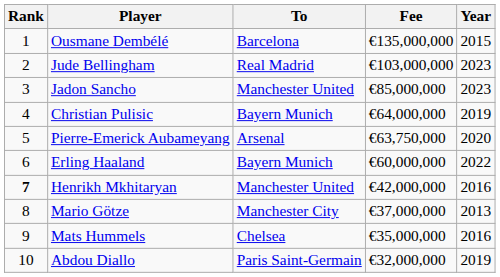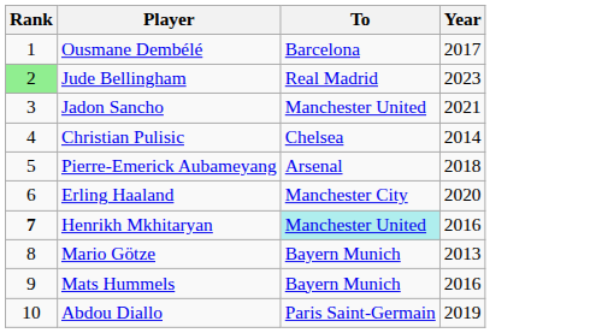 <table class="wikitable sortable" style="text-align: left;">
 <tr>
 <th>Rank</th>
 <th>Player</th>
 <th>To</th>
-<th>Fee</th>
 <th>Year</th>
 </tr>
 <tr>
 <td style="text-align:center;">1</td>
 <td> <a href='#'>Ousmane Dembélé</a></td>
 <td> <a href='#'>Barcelona</a></td>
-<td>€135,000,000</td>
-<td>2015</td>
+<td>2017</td>
 </tr>
 <tr>
-<td style="text-align:center;">2</td>
+<td style="background: lightgreen; text-align:center;">2</td>
 <td> <a href='#'>Jude Bellingham</a></td>
 <td> <a href='#'>Real Madrid</a></td>
-<td>€103,000,000</td>
 <td>2023</td>
 </tr>
 <tr>
 <td style="text-align:center;">3</td>
 <td> <a href='#'>Jadon Sancho</a></td>
 <td> <a href='#'>Manchester United</a></td>
-<td>€85,000,000</td>
-<td>2023</td>
+<td>2021</td>
 </tr>
 <tr>
 <td style="text-align:center;">4</td>
 <td> <a href='#'>Christian Pulisic</a></td>
-<td> <a href='#'>Bayern Munich</a></td>
-<td>€64,000,000</td>
-<td>2019</td>
+<td> <a href='#'>Chelsea</a></td>
+<td>2014</td>
 </tr>
 <tr>
 <td style="text-align:center;">5</td>
 <td> <a href='#'>Pierre-Emerick Aubameyang</a></td>
 <td> <a href='#'>Arsenal</a></td>
-<td>€63,750,000</td>
-<td>2020</td>
+<td>2018</td>
 </tr>
 <tr>
 <td style="text-align:center;">6</td>
 <td> <a href='#'>Erling Haaland</a></td>
-<td> <a href='#'>Bayern Munich</a></td>
-<td>€60,000,000</td>
-<td>2022</td>
+<td> <a href='#'>Manchester City</a></td>
+<td>2020</td>
 </tr>
 <tr>
 <td style="text-align:center;"><strong>7</strong></td>
 <td> <a href='#'>Henrikh Mkhitaryan</a></td>
-<td> <a href='#'>Manchester United</a></td>
-<td>€42,000,000</td>
+<td style="background: paleturquoise;"> <a href='#'>Manchester United</a></td>
 <td>2016</td>
 </tr>
 <tr>
 <td style="text-align:center;">8</td>
 <td> <a href='#'>Mario Götze</a></td>
-<td> <a href='#'>Manchester City</a></td>
-<td>€37,000,000</td>
+<td> <a href='#'>Bayern Munich</a></td>
 <td>2013</td>
 </tr>
 <tr>
 <td style="text-align:center;">9</td>
 <td> <a href='#'>Mats Hummels</a></td>
-<td> <a href='#'>Chelsea</a></td>
-<td>€35,000,000</td>
+<td> <a href='#'>Bayern Munich</a></td>
 <td>2016</td>
 </tr>
 <tr>
 <td style="text-align:center;">10</td>
 <td> <a href='#'>Abdou Diallo</a></td>
 <td> <a href='#'>Paris Saint-Germain</a></td>
-<td>€32,000,000</td>
 <td>2019</td>
 </tr>
 </table>
